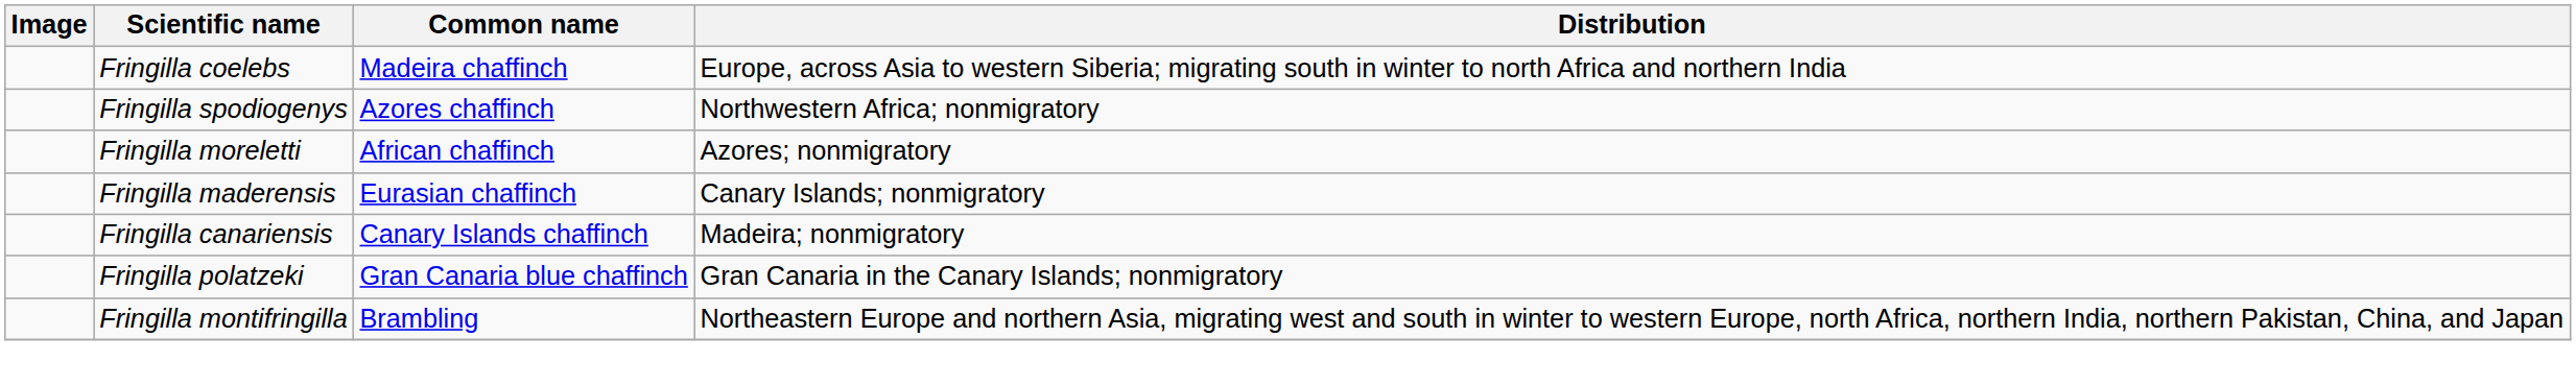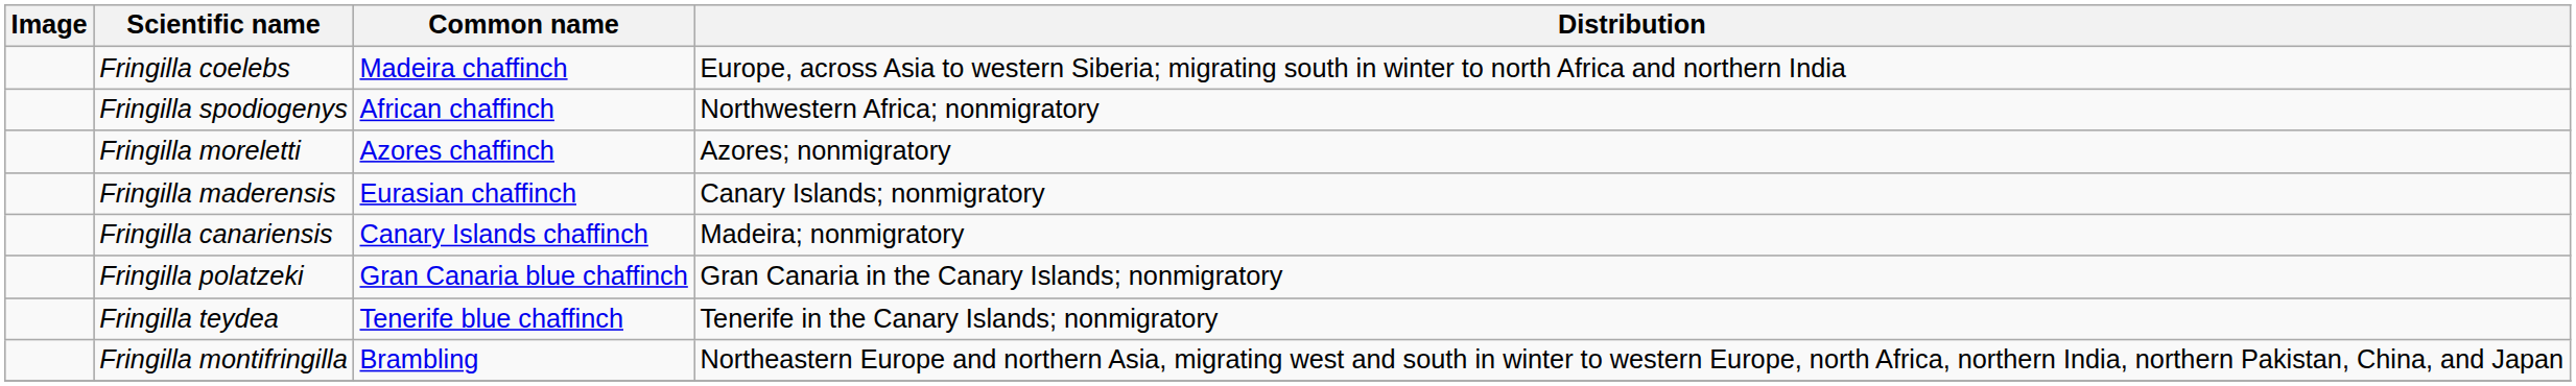 <table class="wikitable">
 <tr>
 <th>Image</th>
 <th>Scientific name</th>
 <th>Common name</th>
 <th>Distribution</th>
 </tr>
 <tr>
 <td></td>
 <td><em>Fringilla coelebs</em></td>
 <td><a href='#'>Madeira chaffinch</a></td>
 <td>Europe, across Asia to western Siberia; migrating south in winter to north Africa and northern India</td>
 </tr>
 <tr>
 <td></td>
 <td><em>Fringilla spodiogenys</em></td>
-<td><a href='#'>Azores chaffinch</a></td>
+<td><a href='#'>African chaffinch</a></td>
 <td>Northwestern Africa; nonmigratory</td>
 </tr>
 <tr>
 <td></td>
 <td><em>Fringilla moreletti</em></td>
-<td><a href='#'>African chaffinch</a></td>
+<td><a href='#'>Azores chaffinch</a></td>
 <td>Azores; nonmigratory</td>
 </tr>
 <tr>
 <td></td>
 <td><em>Fringilla maderensis</em></td>
 <td><a href='#'>Eurasian chaffinch</a></td>
 <td>Canary Islands; nonmigratory</td>
 </tr>
 <tr>
 <td></td>
 <td><em>Fringilla canariensis</em></td>
 <td><a href='#'>Canary Islands chaffinch</a></td>
 <td>Madeira; nonmigratory</td>
 </tr>
 <tr>
 <td></td>
 <td><em>Fringilla polatzeki</em></td>
 <td><a href='#'>Gran Canaria blue chaffinch</a></td>
 <td>Gran Canaria in the Canary Islands; nonmigratory</td>
 </tr>
 <tr>
 <td></td>
+<td><em>Fringilla teydea</em></td>
+<td><a href='#'>Tenerife blue chaffinch</a></td>
+<td>Tenerife in the Canary Islands; nonmigratory</td>
+</tr>
+<tr>
+<td></td>
 <td><em>Fringilla montifringilla</em></td>
 <td><a href='#'>Brambling</a></td>
 <td>Northeastern Europe and northern Asia, migrating west and south in winter to western Europe, north Africa, northern India, northern Pakistan, China, and Japan</td>
 </tr>
 <tr>
 </tr>
 </table>
